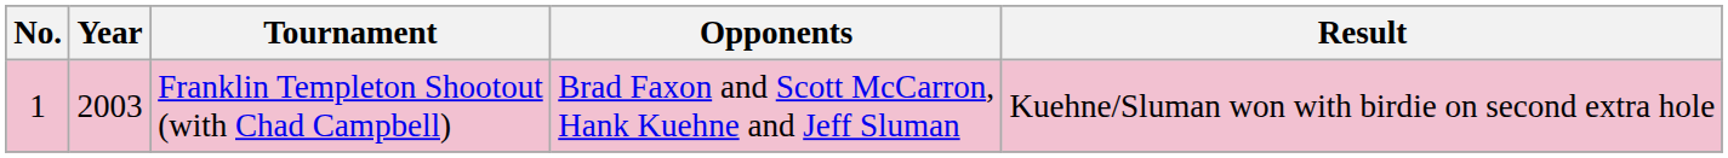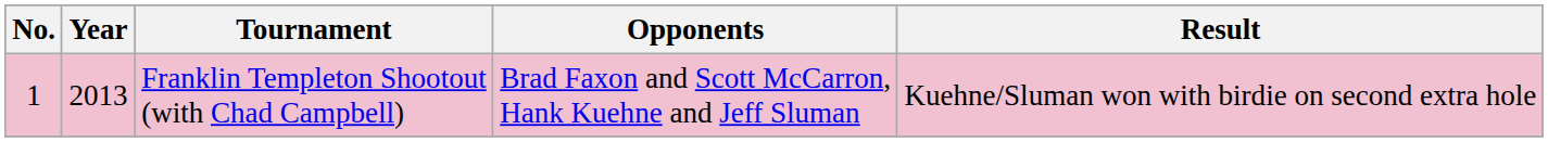 <table class="wikitable" style="font-size:95%;">
 <tr>
 <th>No.</th>
 <th>Year</th>
 <th>Tournament</th>
 <th>Opponents</th>
 <th>Result</th>
 </tr>
 <tr style="background:#F2C1D1;">
 <td align=center>1</td>
-<td>2003</td>
+<td>2013</td>
 <td><a href='#'>Franklin Templeton Shootout</a><br>(with  <a href='#'>Chad Campbell</a>)</td>
 <td> <a href='#'>Brad Faxon</a> and  <a href='#'>Scott McCarron</a>,<br> <a href='#'>Hank Kuehne</a> and  <a href='#'>Jeff Sluman</a></td>
 <td>Kuehne/Sluman won with birdie on second extra hole</td>
 </tr>
 </table>
